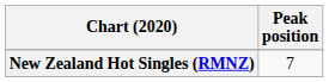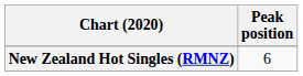 <table class="wikitable sortable plainrowheaders" style="text-align:center">
 <tr>
 <th scope="col">Chart (2020)</th>
 <th scope="col">Peak<br>position</th>
 </tr>
 <tr>
 </tr>
 <tr>
 </tr>
 <tr>
 </tr>
 <tr>
 </tr>
 <tr>
 <th scope="row">New Zealand Hot Singles (<a href='#'>RMNZ</a>)</th>
-<td>7</td>
+<td>6</td>
 </tr>
 <tr>
 </tr>
 <tr>
 </tr>
 <tr>
 </tr>
 <tr>
 </tr>
 <tr>
 </tr>
 </table>
